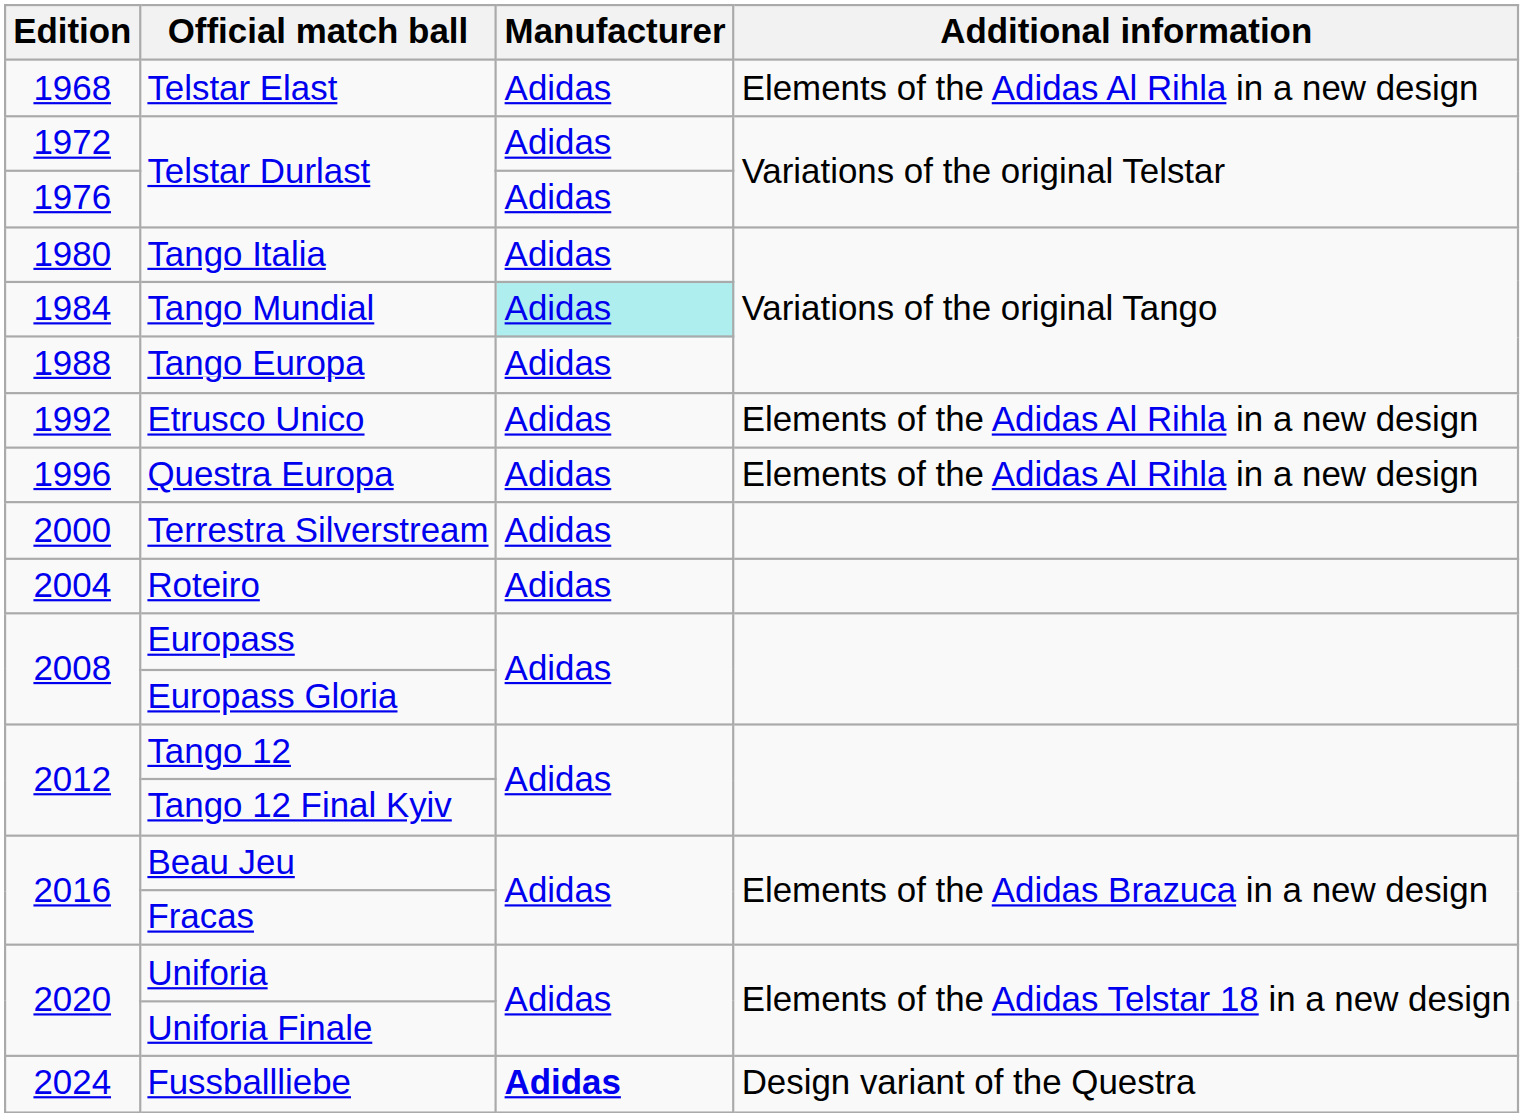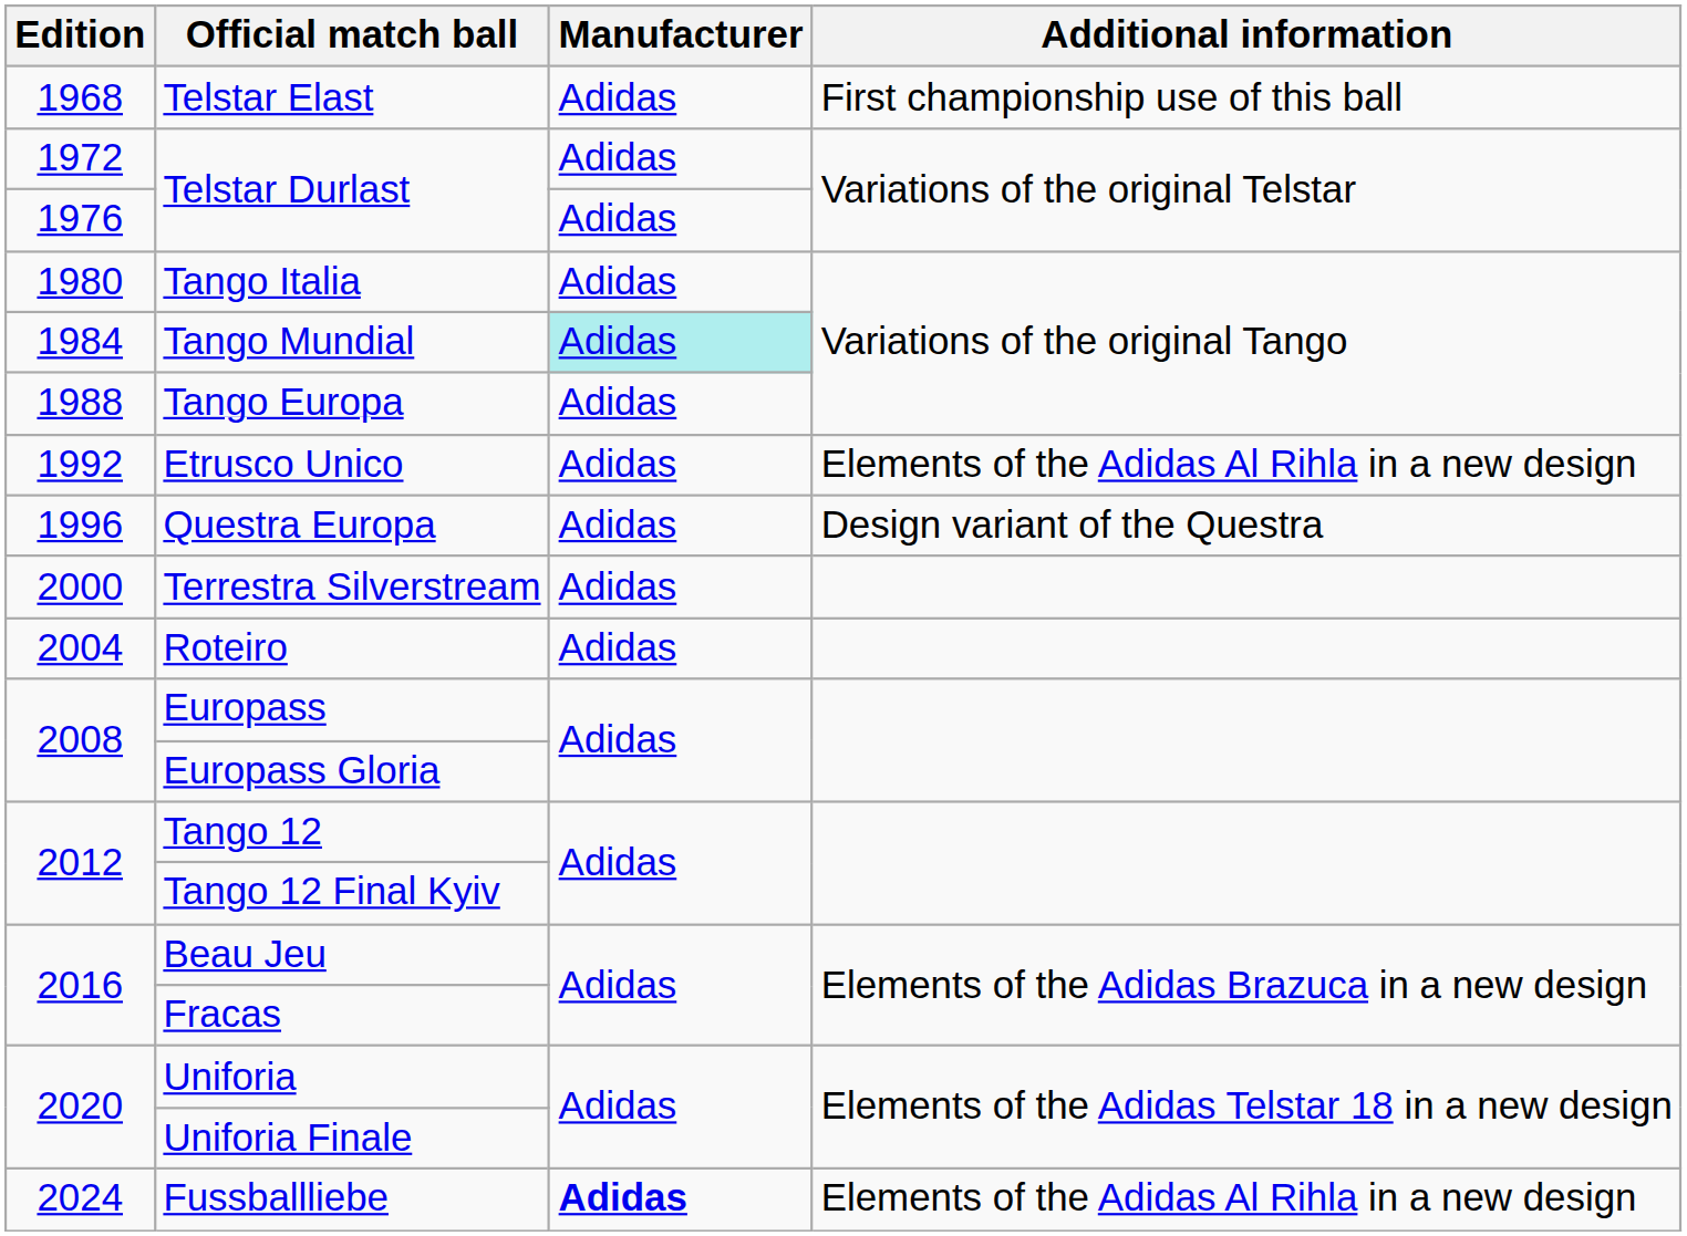 <table class="wikitable" style="vertical-align:top;">
 <tr>
 <th>Edition</th>
 <th>Official match ball</th>
 <th>Manufacturer</th>
 <th>Additional information</th>
 </tr>
 <tr>
 <td align=center><a href='#'>1968</a></td>
 <td><a href='#'>Telstar Elast</a></td>
 <td><a href='#'>Adidas</a></td>
-<td>Elements of the <a href='#'>Adidas Al Rihla</a> in a new design</td>
+<td>First championship use of this ball</td>
 </tr>
 <tr>
 <td align=center><a href='#'>1972</a></td>
 <td rowspan="2"><a href='#'>Telstar Durlast</a></td>
 <td><a href='#'>Adidas</a></td>
 <td rowspan="2">Variations of the original Telstar</td>
 </tr>
 <tr>
 <td align=center><a href='#'>1976</a></td>
 <td><a href='#'>Adidas</a></td>
 </tr>
 <tr>
 <td align=center><a href='#'>1980</a></td>
 <td><a href='#'>Tango Italia</a></td>
 <td><a href='#'>Adidas</a></td>
 <td rowspan="3">Variations of the original Tango</td>
 </tr>
 <tr>
 <td align=center><a href='#'>1984</a></td>
 <td><a href='#'>Tango Mundial</a></td>
 <td style="background: paleturquoise;"><a href='#'>Adidas</a></td>
 </tr>
 <tr>
 <td align=center><a href='#'>1988</a></td>
 <td><a href='#'>Tango Europa</a></td>
 <td><a href='#'>Adidas</a></td>
 </tr>
 <tr>
 <td align=center><a href='#'>1992</a></td>
 <td><a href='#'>Etrusco Unico</a></td>
 <td><a href='#'>Adidas</a></td>
 <td>Elements of the <a href='#'>Adidas Al Rihla</a> in a new design</td>
 </tr>
 <tr>
 <td align=center><a href='#'>1996</a></td>
 <td><a href='#'>Questra Europa</a></td>
 <td><a href='#'>Adidas</a></td>
-<td>Elements of the <a href='#'>Adidas Al Rihla</a> in a new design</td>
+<td>Design variant of the Questra</td>
 </tr>
 <tr>
 <td align=center><a href='#'>2000</a></td>
 <td><a href='#'>Terrestra Silverstream</a></td>
 <td><a href='#'>Adidas</a></td>
 <td></td>
 </tr>
 <tr>
 <td align=center><a href='#'>2004</a></td>
 <td><a href='#'>Roteiro</a></td>
 <td><a href='#'>Adidas</a></td>
 <td></td>
 </tr>
 <tr>
 <td align=center rowspan="2"><a href='#'>2008</a></td>
 <td><a href='#'>Europass</a></td>
 <td rowspan="2"><a href='#'>Adidas</a></td>
 <td rowspan="2"></td>
 </tr>
 <tr>
 <td><a href='#'>Europass Gloria</a></td>
 </tr>
 <tr>
 <td align=center rowspan="2"><a href='#'>2012</a></td>
 <td><a href='#'>Tango 12</a></td>
 <td rowspan="2"><a href='#'>Adidas</a></td>
 <td rowspan="2"></td>
 </tr>
 <tr>
 <td><a href='#'>Tango 12 Final Kyiv</a></td>
 </tr>
 <tr>
 <td align=center rowspan="2"><a href='#'>2016</a></td>
 <td><a href='#'>Beau Jeu</a></td>
 <td rowspan="2"><a href='#'>Adidas</a></td>
 <td rowspan="2">Elements of the <a href='#'>Adidas Brazuca</a> in a new design</td>
 </tr>
 <tr>
 <td><a href='#'>Fracas</a></td>
 </tr>
 <tr>
 <td align=center rowspan="2"><a href='#'>2020</a></td>
 <td><a href='#'>Uniforia</a></td>
 <td rowspan="2"><a href='#'>Adidas</a></td>
 <td rowspan="2">Elements of the <a href='#'>Adidas Telstar 18</a> in a new design</td>
 </tr>
 <tr>
 <td><a href='#'>Uniforia Finale</a></td>
 </tr>
 <tr>
 <td align="center"><a href='#'>2024</a></td>
 <td><a href='#'>Fussballliebe</a></td>
 <td><strong><a href='#'>Adidas</a></strong></td>
-<td>Design variant of the Questra</td>
+<td>Elements of the <a href='#'>Adidas Al Rihla</a> in a new design</td>
 </tr>
 </table>
